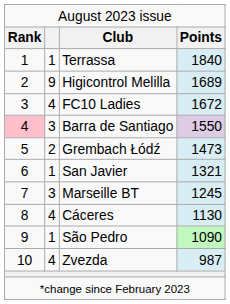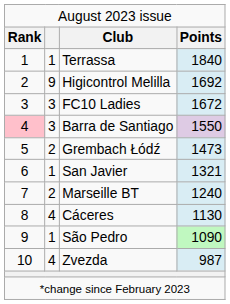 <table class="wikitable" style="font-size:88%">
 <tr align=center>
 <td colspan=4>August 2023 issue</td>
 </tr>
 <tr>
 <th>Rank</th>
 <th></th>
 <th>Club</th>
 <th>Points</th>
 </tr>
 <tr>
 <td align="center">1</td>
 <td align="center"> 1</td>
 <td> Terrassa</td>
 <td align=right bgcolor=#d9edf4>1840</td>
 </tr>
 <tr>
 <td align="center">2</td>
 <td align="center"> 9</td>
 <td> Higicontrol Melilla</td>
-<td align=right bgcolor=#d9edf4>1689</td>
+<td align=right bgcolor=#d9edf4>1692</td>
 </tr>
 <tr>
 <td align="center">3</td>
-<td align="center"> 4</td>
+<td align="center"> 3</td>
 <td> FC10 Ladies</td>
 <td align=right bgcolor=#d9edf4>1672</td>
 </tr>
 <tr>
 <td align="center" style="background: pink;">4</td>
 <td align="center"> 3</td>
 <td> Barra de Santiago</td>
 <td align=right bgcolor=#decbe4>1550</td>
 </tr>
 <tr>
 <td align="center">5</td>
 <td align="center"> 2</td>
 <td> Grembach Łódź</td>
 <td align=right bgcolor=#d9edf4>1473</td>
 </tr>
 <tr>
 <td align="center">6</td>
 <td align="center"> 1</td>
 <td> San Javier</td>
 <td align=right bgcolor=#d9edf4>1321</td>
 </tr>
 <tr>
 <td align="center">7</td>
-<td align="center"> 3</td>
+<td align="center"> 2</td>
 <td> Marseille BT</td>
-<td align=right bgcolor=#d9edf4>1245</td>
+<td align=right bgcolor=#d9edf4>1240</td>
 </tr>
 <tr>
 <td align="center">8</td>
 <td align="center"> 4</td>
 <td> Cáceres</td>
 <td align=right bgcolor=#d9edf4>1130</td>
 </tr>
 <tr>
 <td align="center">9</td>
 <td align="center"> 1</td>
 <td> São Pedro</td>
 <td align=right bgcolor=#c0f8c0>1090</td>
 </tr>
 <tr>
 <td align="center">10</td>
 <td align="center"> 4</td>
 <td> Zvezda</td>
 <td align=right bgcolor=#d9edf4>987</td>
 </tr>
 <tr>
 <th colspan=4></th>
 </tr>
 <tr align=center>
 <td colspan=4><small>*change since February 2023</small></td>
 </tr>
 </table>
